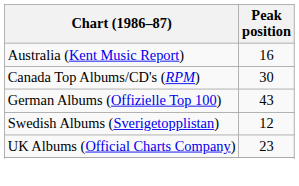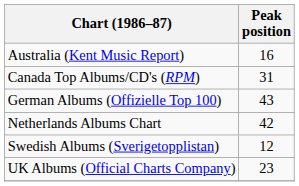 <table class="wikitable sortable">
 <tr>
 <th>Chart (1986–87)</th>
 <th>Peak<br>position</th>
 </tr>
 <tr>
 <td>Australia (<a href='#'>Kent Music Report</a>)</td>
 <td align="center">16</td>
 </tr>
 <tr>
 <td>Canada Top Albums/CD's (<em><a href='#'>RPM</a></em>)</td>
-<td align="center">30</td>
+<td align="center">31</td>
 </tr>
 <tr>
 <td>German Albums (<a href='#'>Offizielle Top 100</a>)</td>
 <td align="center">43</td>
+</tr>
+<tr>
+<td>Netherlands Albums Chart</td>
+<td align="center">42</td>
 </tr>
 <tr>
 <td>Swedish Albums (<a href='#'>Sverigetopplistan</a>)</td>
 <td align="center">12</td>
 </tr>
 <tr>
 <td>UK Albums (<a href='#'>Official Charts Company</a>)</td>
 <td align="center">23</td>
 </tr>
 <tr>
 </tr>
 <tr>
 </tr>
 </table>
